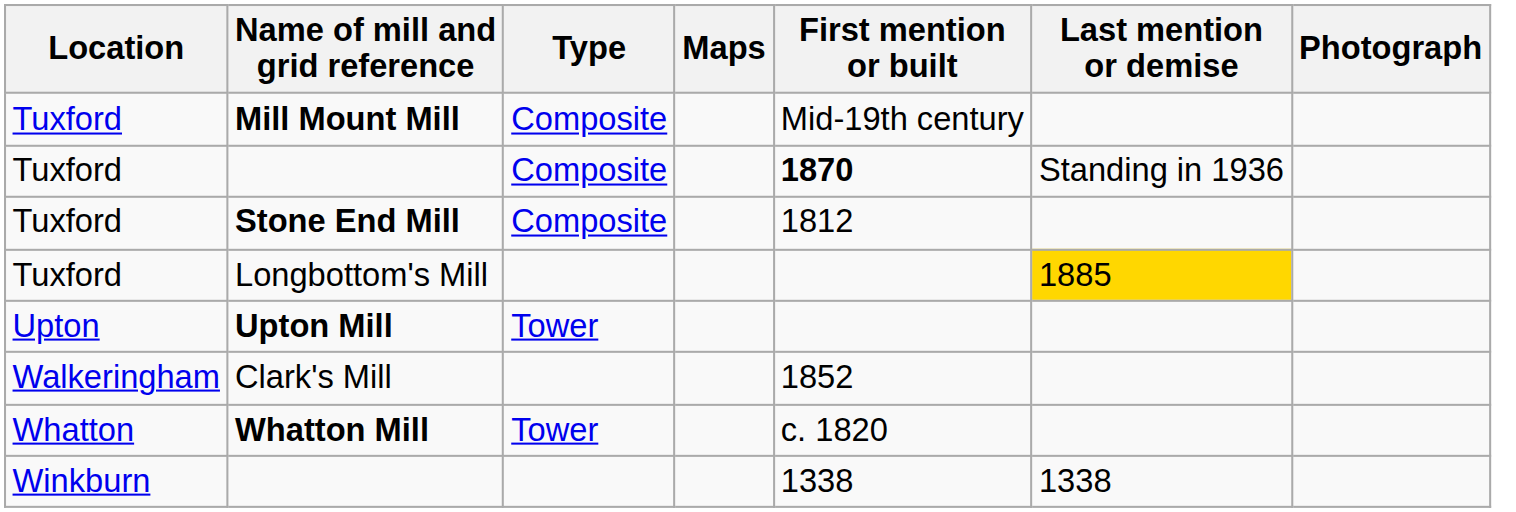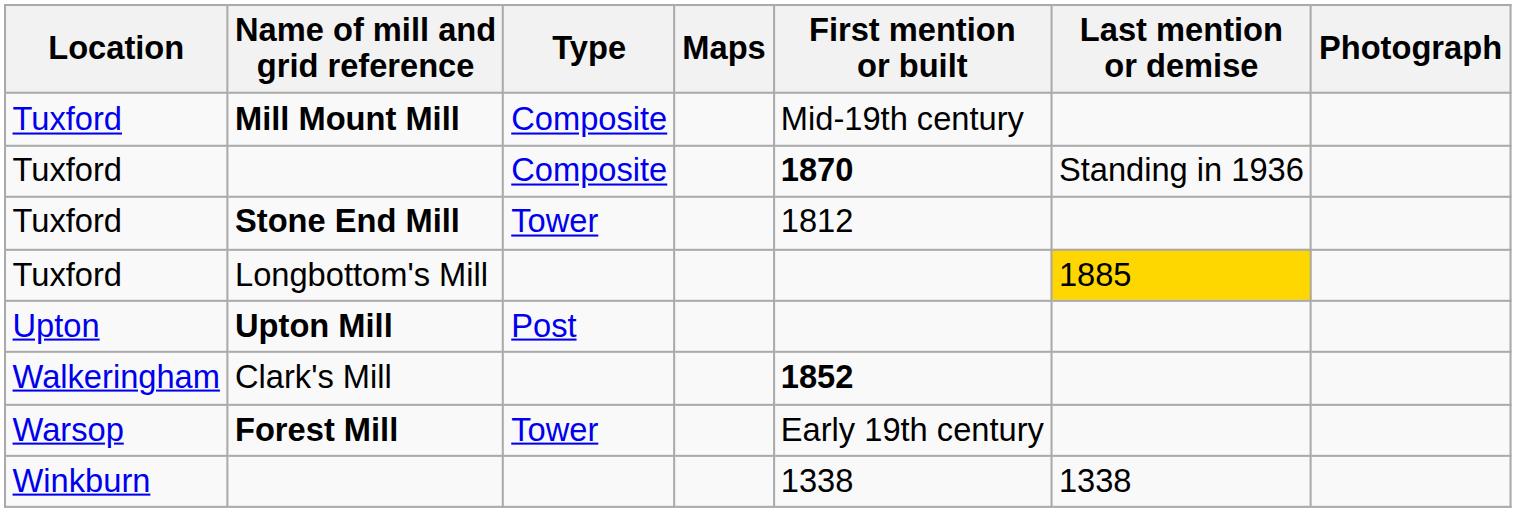 <table class="wikitable">
 <tr>
 <th>Location</th>
 <th>Name of mill and<br>grid reference</th>
 <th>Type</th>
 <th>Maps</th>
 <th>First mention<br>or built</th>
 <th>Last mention<br> or demise</th>
 <th>Photograph</th>
 </tr>
 <tr>
 <td><a href='#'>Tuxford</a></td>
 <td><strong>Mill Mount Mill</strong><br></td>
 <td><a href='#'>Composite</a></td>
 <td></td>
 <td>Mid-19th century</td>
 <td><br></td>
 <td></td>
 </tr>
 <tr>
 <td>Tuxford</td>
 <td></td>
 <td><a href='#'>Composite</a></td>
 <td></td>
 <td><strong>1870</strong></td>
 <td>Standing in 1936</td>
 <td></td>
 </tr>
 <tr>
 <td>Tuxford</td>
 <td><strong>Stone End Mill</strong><br></td>
-<td><a href='#'>Composite</a></td>
+<td><a href='#'>Tower</a></td>
 <td></td>
 <td>1812</td>
 <td></td>
 <td></td>
 </tr>
 <tr>
 <td>Tuxford</td>
 <td>Longbottom's Mill</td>
 <td></td>
 <td></td>
 <td></td>
 <td style="background: gold;">1885</td>
 <td></td>
 </tr>
 <tr>
 <td><a href='#'>Upton</a></td>
 <td><strong>Upton Mill</strong><br></td>
-<td><a href='#'>Tower</a></td>
+<td><a href='#'>Post</a></td>
 <td></td>
 <td></td>
 <td></td>
 <td></td>
 </tr>
 <tr>
 <td><a href='#'>Walkeringham</a></td>
 <td>Clark's Mill</td>
 <td></td>
 <td></td>
-<td>1852</td>
+<td><strong>1852</strong></td>
 <td></td>
 <td></td>
 </tr>
 <tr>
-<td><a href='#'>Whatton</a></td>
-<td><strong>Whatton Mill</strong><br></td>
+<td><a href='#'>Warsop</a></td>
+<td><strong>Forest Mill</strong><br></td>
 <td><a href='#'>Tower</a></td>
 <td></td>
-<td>c. 1820</td>
+<td>Early 19th century</td>
 <td></td>
 <td></td>
 </tr>
 <tr>
 <td><a href='#'>Winkburn</a></td>
 <td></td>
 <td></td>
 <td></td>
 <td>1338</td>
 <td>1338</td>
 <td></td>
 </tr>
 </table>
